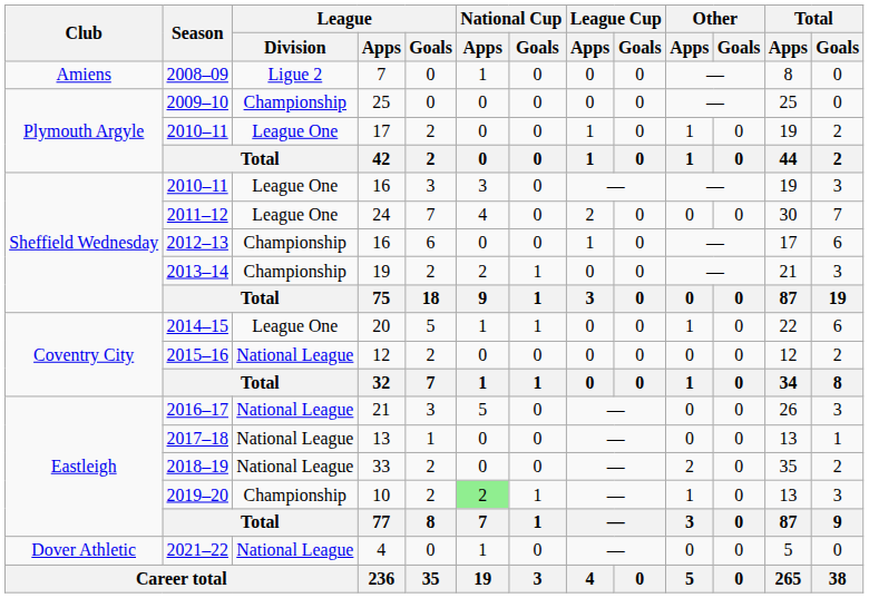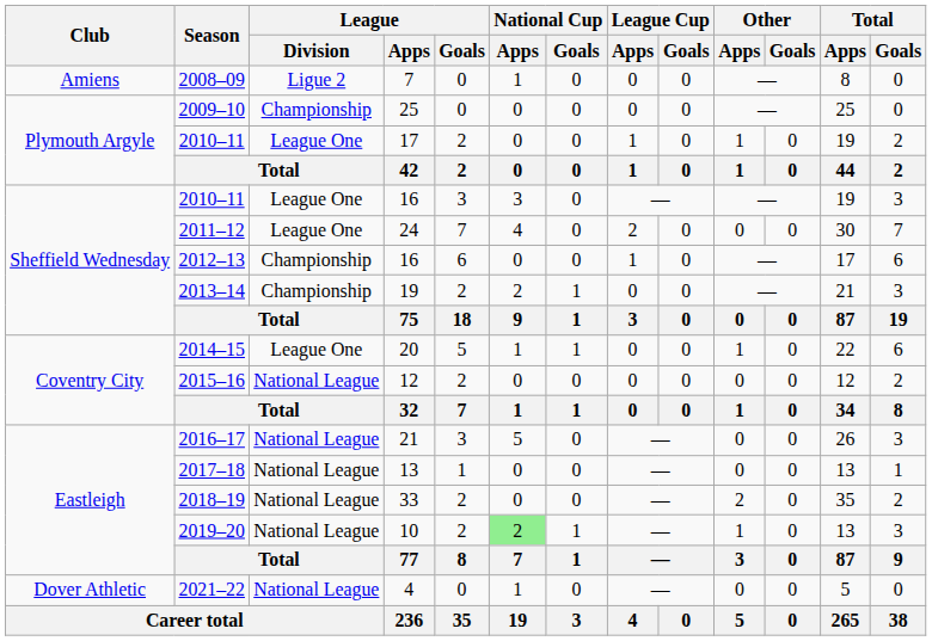 <table class="wikitable" style="text-align: center">
 <tr>
 <th rowspan="2">Club</th>
 <th rowspan="2">Season</th>
 <th colspan="3">League</th>
 <th colspan="2">National Cup</th>
 <th colspan="2">League Cup</th>
 <th colspan="2">Other</th>
 <th colspan="2">Total</th>
 </tr>
 <tr>
 <th scope="col">Division</th>
 <th scope="col">Apps</th>
 <th scope="col">Goals</th>
 <th scope="col">Apps</th>
 <th scope="col">Goals</th>
 <th scope="col">Apps</th>
 <th scope="col">Goals</th>
 <th scope="col">Apps</th>
 <th scope="col">Goals</th>
 <th scope="col">Apps</th>
 <th scope="col">Goals</th>
 </tr>
 <tr>
 <td><a href='#'>Amiens</a></td>
 <td><a href='#'>2008–09</a></td>
 <td><a href='#'>Ligue 2</a></td>
 <td>7</td>
 <td>0</td>
 <td>1</td>
 <td>0</td>
 <td>0</td>
 <td>0</td>
 <td colspan="2">—</td>
 <td>8</td>
 <td>0</td>
 </tr>
 <tr>
 <td rowspan="3"><a href='#'>Plymouth Argyle</a></td>
 <td><a href='#'>2009–10</a></td>
 <td><a href='#'>Championship</a></td>
 <td>25</td>
 <td>0</td>
 <td>0</td>
 <td>0</td>
 <td>0</td>
 <td>0</td>
 <td colspan="2">—</td>
 <td>25</td>
 <td>0</td>
 </tr>
 <tr>
 <td><a href='#'>2010–11</a></td>
 <td><a href='#'>League One</a></td>
 <td>17</td>
 <td>2</td>
 <td>0</td>
 <td>0</td>
 <td>1</td>
 <td>0</td>
 <td>1</td>
 <td>0</td>
 <td>19</td>
 <td>2</td>
 </tr>
 <tr>
 <th colspan="2">Total</th>
 <th>42</th>
 <th>2</th>
 <th>0</th>
 <th>0</th>
 <th>1</th>
 <th>0</th>
 <th>1</th>
 <th>0</th>
 <th>44</th>
 <th>2</th>
 </tr>
 <tr>
 <td rowspan="5"><a href='#'>Sheffield Wednesday</a></td>
 <td><a href='#'>2010–11</a></td>
 <td>League One</td>
 <td>16</td>
 <td>3</td>
 <td>3</td>
 <td>0</td>
 <td colspan="2">—</td>
 <td colspan="2">—</td>
 <td>19</td>
 <td>3</td>
 </tr>
 <tr>
 <td><a href='#'>2011–12</a></td>
 <td>League One</td>
 <td>24</td>
 <td>7</td>
 <td>4</td>
 <td>0</td>
 <td>2</td>
 <td>0</td>
 <td>0</td>
 <td>0</td>
 <td>30</td>
 <td>7</td>
 </tr>
 <tr>
 <td><a href='#'>2012–13</a></td>
 <td>Championship</td>
 <td>16</td>
 <td>6</td>
 <td>0</td>
 <td>0</td>
 <td>1</td>
 <td>0</td>
 <td colspan="2">—</td>
 <td>17</td>
 <td>6</td>
 </tr>
 <tr>
 <td><a href='#'>2013–14</a></td>
 <td>Championship</td>
 <td>19</td>
 <td>2</td>
 <td>2</td>
 <td>1</td>
 <td>0</td>
 <td>0</td>
 <td colspan="2">—</td>
 <td>21</td>
 <td>3</td>
 </tr>
 <tr>
 <th colspan="2">Total</th>
 <th>75</th>
 <th>18</th>
 <th>9</th>
 <th>1</th>
 <th>3</th>
 <th>0</th>
 <th>0</th>
 <th>0</th>
 <th>87</th>
 <th>19</th>
 </tr>
 <tr>
 <td rowspan="3"><a href='#'>Coventry City</a></td>
 <td><a href='#'>2014–15</a></td>
 <td>League One</td>
 <td>20</td>
 <td>5</td>
 <td>1</td>
 <td>1</td>
 <td>0</td>
 <td>0</td>
 <td>1</td>
 <td>0</td>
 <td>22</td>
 <td>6</td>
 </tr>
 <tr>
 <td><a href='#'>2015–16</a></td>
 <td><a href='#'>National League</a></td>
 <td>12</td>
 <td>2</td>
 <td>0</td>
 <td>0</td>
 <td>0</td>
 <td>0</td>
 <td>0</td>
 <td>0</td>
 <td>12</td>
 <td>2</td>
 </tr>
 <tr>
 <th colspan="2">Total</th>
 <th>32</th>
 <th>7</th>
 <th>1</th>
 <th>1</th>
 <th>0</th>
 <th>0</th>
 <th>1</th>
 <th>0</th>
 <th>34</th>
 <th>8</th>
 </tr>
 <tr>
 <td rowspan="5"><a href='#'>Eastleigh</a></td>
 <td><a href='#'>2016–17</a></td>
 <td><a href='#'>National League</a></td>
 <td>21</td>
 <td>3</td>
 <td>5</td>
 <td>0</td>
 <td colspan="2">—</td>
 <td>0</td>
 <td>0</td>
 <td>26</td>
 <td>3</td>
 </tr>
 <tr>
 <td><a href='#'>2017–18</a></td>
 <td>National League</td>
 <td>13</td>
 <td>1</td>
 <td>0</td>
 <td>0</td>
 <td colspan="2">—</td>
 <td>0</td>
 <td>0</td>
 <td>13</td>
 <td>1</td>
 </tr>
 <tr>
 <td><a href='#'>2018–19</a></td>
 <td>National League</td>
 <td>33</td>
 <td>2</td>
 <td>0</td>
 <td>0</td>
 <td colspan="2">—</td>
 <td>2</td>
 <td>0</td>
 <td>35</td>
 <td>2</td>
 </tr>
 <tr>
 <td><a href='#'>2019–20</a></td>
-<td>Championship</td>
+<td>National League</td>
 <td>10</td>
 <td>2</td>
 <td style="background: lightgreen;">2</td>
 <td>1</td>
 <td colspan="2">—</td>
 <td>1</td>
 <td>0</td>
 <td>13</td>
 <td>3</td>
 </tr>
 <tr>
 <th colspan="2">Total</th>
 <th>77</th>
 <th>8</th>
 <th>7</th>
 <th>1</th>
 <th colspan="2">—</th>
 <th>3</th>
 <th>0</th>
 <th>87</th>
 <th>9</th>
 </tr>
 <tr>
 <td><a href='#'>Dover Athletic</a></td>
 <td><a href='#'>2021–22</a></td>
 <td><a href='#'>National League</a></td>
 <td>4</td>
 <td>0</td>
 <td>1</td>
 <td>0</td>
 <td colspan="2">—</td>
 <td>0</td>
 <td>0</td>
 <td>5</td>
 <td>0</td>
 </tr>
 <tr>
 <th colspan="3">Career total</th>
 <th>236</th>
 <th>35</th>
 <th>19</th>
 <th>3</th>
 <th>4</th>
 <th>0</th>
 <th>5</th>
 <th>0</th>
 <th>265</th>
 <th>38</th>
 </tr>
 </table>
